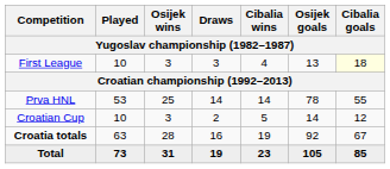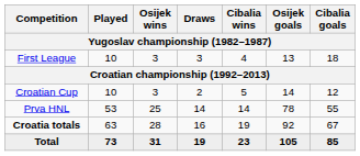 <table class="wikitable" style="text-align: center">
 <tr>
 <th width="120">Competition</th>
 <th width="60">Played</th>
 <th width="60">Osijek wins</th>
 <th width="60">Draws</th>
 <th width="60">Cibalia wins</th>
 <th width="60">Osijek goals</th>
 <th width="60">Cibalia goals</th>
 </tr>
 <tr>
 <th colspan="7">Yugoslav championship (1982–1987)</th>
 </tr>
 <tr>
 <td><a href='#'>First League</a></td>
 <td>10</td>
 <td>3</td>
 <td>3</td>
 <td>4</td>
 <td>13</td>
-<td style="background: lightyellow;">18</td>
+<td>18</td>
 </tr>
 <tr>
 <th colspan="7">Croatian championship (1992–2013)</th>
+</tr>
+<tr>
+<td><a href='#'>Croatian Cup</a></td>
+<td>10</td>
+<td>3</td>
+<td>2</td>
+<td>5</td>
+<td>14</td>
+<td>12</td>
 </tr>
 <tr>
 <td><a href='#'>Prva HNL</a></td>
 <td>53</td>
 <td>25</td>
 <td>14</td>
 <td>14</td>
 <td>78</td>
 <td>55</td>
-</tr>
-<tr>
-<td><a href='#'>Croatian Cup</a></td>
-<td>10</td>
-<td>3</td>
-<td>2</td>
-<td>5</td>
-<td>14</td>
-<td>12</td>
 </tr>
 <tr>
 <td><strong>Croatia totals</strong></td>
 <td>63</td>
 <td>28</td>
 <td>16</td>
 <td>19</td>
 <td>92</td>
 <td>67</td>
 </tr>
 <tr bgcolor=#EEEEEE>
 <td><strong>Total</strong></td>
 <td><strong>73</strong></td>
 <td><strong>31</strong></td>
 <td><strong>19</strong></td>
 <td><strong>23</strong></td>
 <td><strong>105</strong></td>
 <td><strong>85</strong></td>
 </tr>
 </table>
